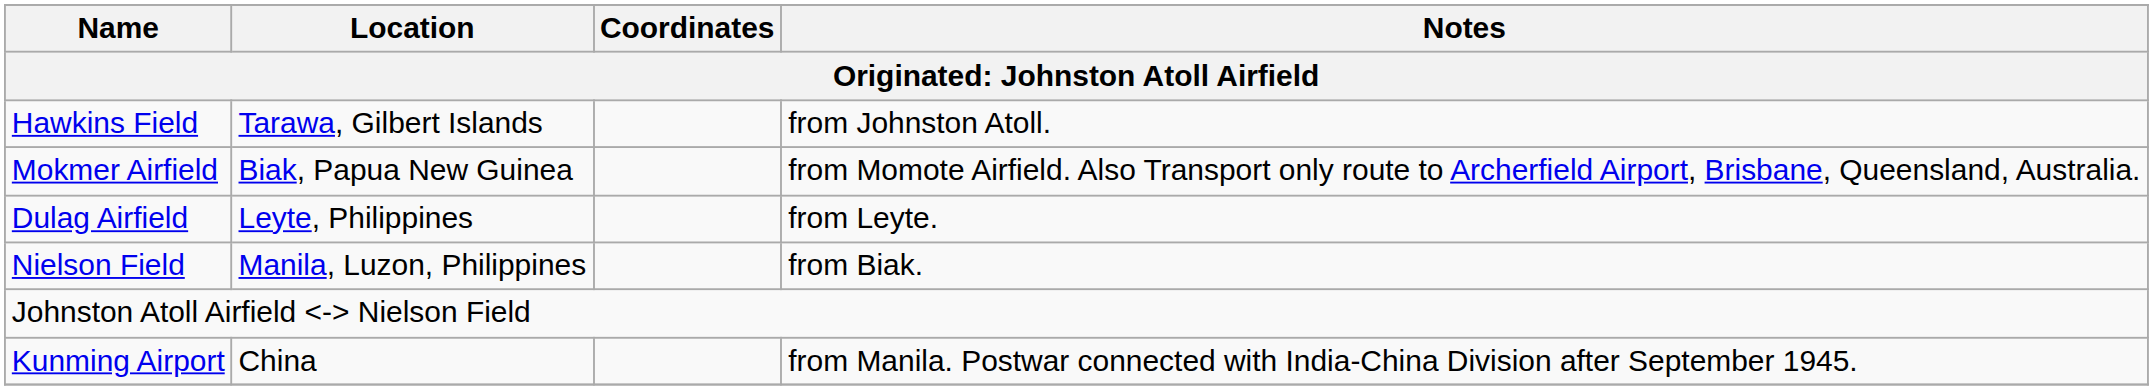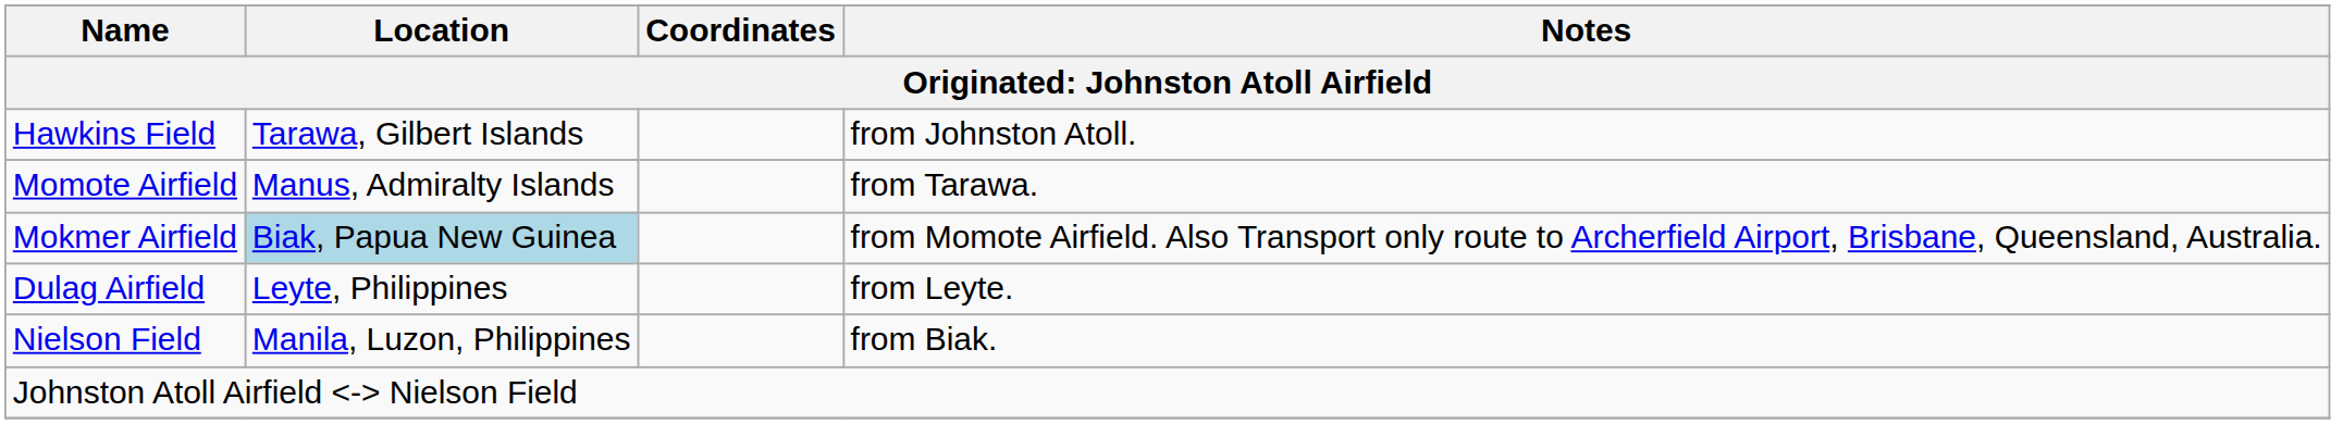 <table class="wikitable">
 <tr>
 </tr>
 <tr>
 <th>Name</th>
 <th>Location</th>
 <th>Coordinates</th>
 <th>Notes</th>
 </tr>
 <tr>
 <th colspan="4">Originated: Johnston Atoll Airfield</th>
 </tr>
 <tr valign="top">
 <td><a href='#'>Hawkins Field</a></td>
 <td><a href='#'>Tarawa</a>, Gilbert Islands</td>
 <td></td>
 <td> from Johnston Atoll.</td>
 </tr>
 <tr valign="top">
+<td><a href='#'>Momote Airfield</a></td>
+<td><a href='#'>Manus</a>, Admiralty Islands</td>
+<td></td>
+<td> from Tarawa.</td>
+</tr>
+<tr valign="top">
 <td><a href='#'>Mokmer Airfield</a></td>
-<td><a href='#'>Biak</a>, Papua New Guinea</td>
+<td style="background: lightblue;"><a href='#'>Biak</a>, Papua New Guinea</td>
 <td></td>
 <td> from Momote Airfield.   Also Transport only route to <a href='#'>Archerfield Airport</a>, <a href='#'>Brisbane</a>, Queensland, Australia.</td>
 </tr>
 <tr valign="top">
 <td><a href='#'>Dulag Airfield</a></td>
 <td><a href='#'>Leyte</a>, Philippines</td>
 <td></td>
 <td> from Leyte.</td>
 </tr>
 <tr valign="top">
 <td><a href='#'>Nielson Field</a></td>
 <td><a href='#'>Manila</a>, Luzon, Philippines</td>
 <td></td>
 <td> from Biak.</td>
 </tr>
 <tr>
 <td colspan="4"> Johnston Atoll Airfield <-> Nielson Field</td>
 </tr>
-<tr valign="top">
-<td><a href='#'>Kunming Airport</a></td>
-<td>China</td>
-<td></td>
-<td> from Manila. Postwar connected with India-China Division after September 1945.</td>
-</tr>
 <tr>
 </tr>
 </table>
